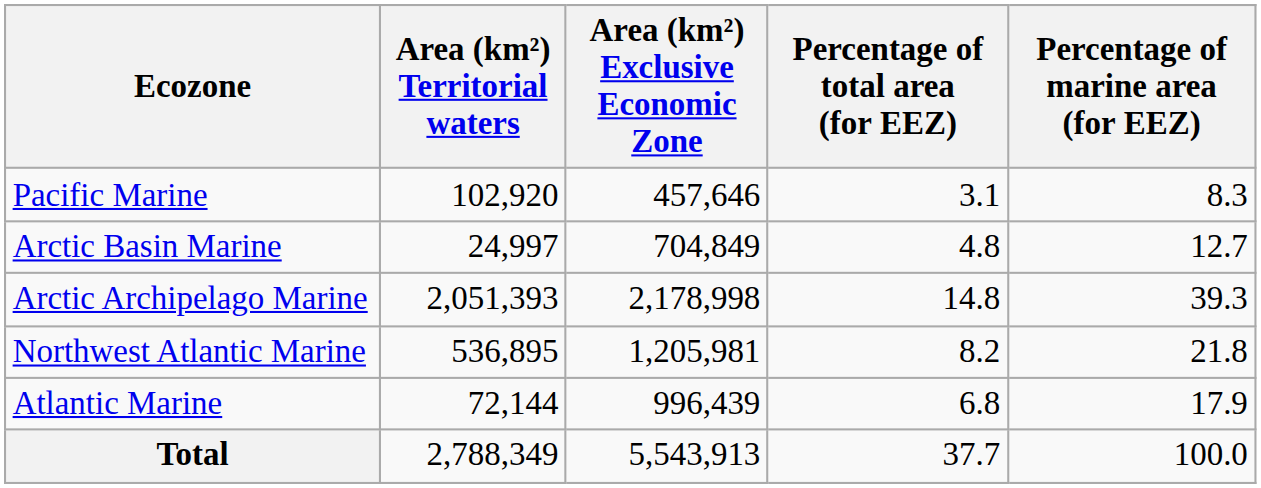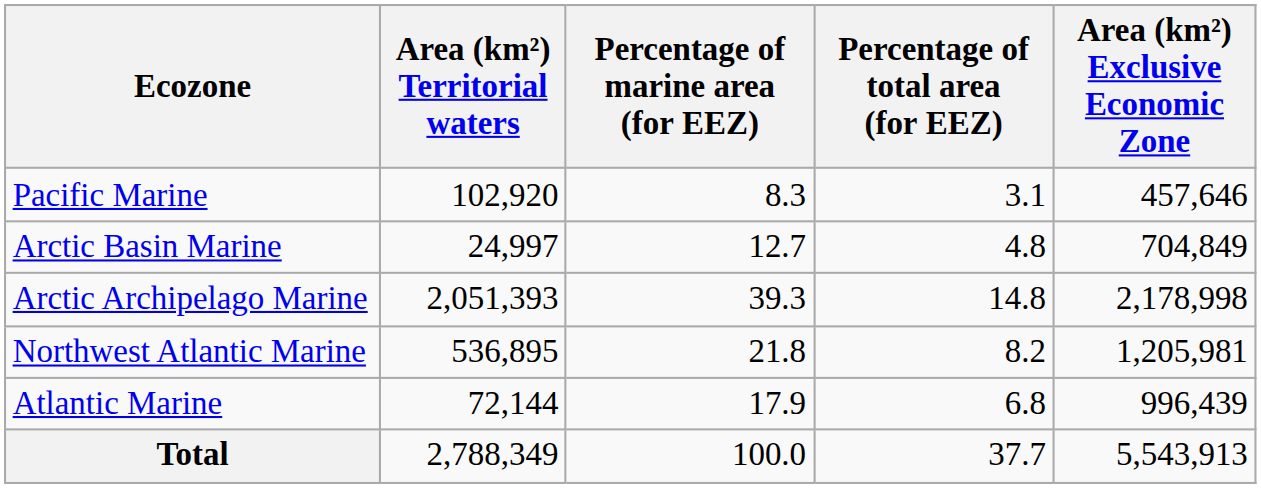 <table border=1 class="wikitable sortable">
 <tr>
 <th width="30%">Ecozone</th>
 <th>Area (km²)<br><a href='#'>Territorial waters</a></th>
+<th>Percentage of marine area (for EEZ)</th>
+<th>Percentage of total area (for EEZ)</th>
 <th>Area (km²)<br><a href='#'>Exclusive Economic Zone</a></th>
-<th>Percentage of total area (for EEZ)</th>
-<th>Percentage of marine area (for EEZ)</th>
 </tr>
 <tr>
 <td><a href='#'>Pacific Marine</a></td>
 <td align="right">102,920</td>
+<td align="right">8.3</td>
+<td align="right">3.1</td>
 <td align="right">457,646</td>
-<td align="right">3.1</td>
-<td align="right">8.3</td>
 </tr>
 <tr>
 <td><a href='#'>Arctic Basin Marine</a></td>
 <td align="right">24,997</td>
+<td align="right">12.7</td>
+<td align="right">4.8</td>
 <td align="right">704,849</td>
-<td align="right">4.8</td>
-<td align="right">12.7</td>
 </tr>
 <tr>
 <td><a href='#'>Arctic Archipelago Marine</a></td>
 <td align="right">2,051,393</td>
+<td align="right">39.3</td>
+<td align="right">14.8</td>
 <td align="right">2,178,998</td>
-<td align="right">14.8</td>
-<td align="right">39.3</td>
 </tr>
 <tr>
 <td><a href='#'>Northwest Atlantic Marine</a></td>
 <td align="right">536,895</td>
+<td align="right">21.8</td>
+<td align="right">8.2</td>
 <td align="right">1,205,981</td>
-<td align="right">8.2</td>
-<td align="right">21.8</td>
 </tr>
 <tr>
 <td><a href='#'>Atlantic Marine</a></td>
 <td align="right">72,144</td>
+<td align="right">17.9</td>
+<td align="right">6.8</td>
 <td align="right">996,439</td>
-<td align="right">6.8</td>
-<td align="right">17.9</td>
 </tr>
 <tr>
 <th>Total</th>
 <td align="right">2,788,349</td>
+<td align="right">100.0</td>
+<td align="right">37.7</td>
 <td align="right">5,543,913</td>
-<td align="right">37.7</td>
-<td align="right">100.0</td>
 </tr>
 </table>
